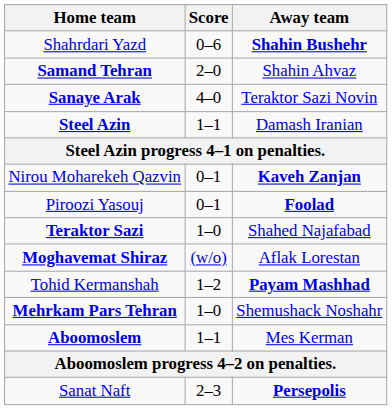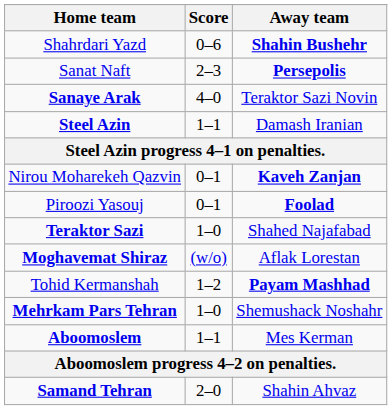 <table class="wikitable" style="text-align: center">
 <tr>
 </tr>
 <tr>
 <th>Home team</th>
 <th>Score</th>
 <th>Away team</th>
 </tr>
 <tr>
 <td><a href='#'>Shahrdari Yazd</a></td>
 <td>0–6</td>
 <td><strong><a href='#'>Shahin Bushehr</a></strong></td>
 </tr>
 <tr>
-<td><strong><a href='#'>Samand Tehran</a></strong></td>
-<td>2–0</td>
-<td><a href='#'>Shahin Ahvaz</a></td>
+<td><a href='#'>Sanat Naft</a></td>
+<td>2–3</td>
+<td><strong><a href='#'>Persepolis</a></strong></td>
 </tr>
 <tr>
 <td><strong><a href='#'>Sanaye Arak</a></strong></td>
 <td>4–0</td>
 <td><a href='#'>Teraktor Sazi Novin</a></td>
 </tr>
 <tr>
 <td><strong><a href='#'>Steel Azin</a></strong></td>
 <td>1–1</td>
 <td><a href='#'>Damash Iranian</a></td>
 </tr>
 <tr>
 <th colspan=3>Steel Azin progress 4–1 on penalties.</th>
 </tr>
 <tr>
 <td><a href='#'>Nirou Moharekeh Qazvin</a></td>
 <td>0–1</td>
 <td><strong><a href='#'>Kaveh Zanjan</a></strong></td>
 </tr>
 <tr>
 <td><a href='#'>Piroozi Yasouj</a></td>
 <td>0–1</td>
 <td><strong><a href='#'>Foolad</a></strong></td>
 </tr>
 <tr>
 <td><strong><a href='#'>Teraktor Sazi</a></strong></td>
 <td>1–0</td>
 <td><a href='#'>Shahed Najafabad</a></td>
 </tr>
 <tr>
 <td><strong><a href='#'>Moghavemat Shiraz</a></strong></td>
 <td><a href='#'>(w/o)</a></td>
 <td><a href='#'>Aflak Lorestan</a></td>
 </tr>
 <tr>
 <td><a href='#'>Tohid Kermanshah</a></td>
 <td>1–2</td>
 <td><strong><a href='#'>Payam Mashhad</a></strong></td>
 </tr>
 <tr>
 <td><strong><a href='#'>Mehrkam Pars Tehran</a></strong></td>
 <td>1–0</td>
 <td><a href='#'>Shemushack Noshahr</a></td>
 </tr>
 <tr>
 <td><strong><a href='#'>Aboomoslem</a></strong></td>
 <td>1–1</td>
 <td><a href='#'>Mes Kerman</a></td>
 </tr>
 <tr>
 <th colspan=3>Aboomoslem progress 4–2 on penalties.</th>
 </tr>
 <tr>
-<td><a href='#'>Sanat Naft</a></td>
-<td>2–3</td>
-<td><strong><a href='#'>Persepolis</a></strong></td>
+<td><strong><a href='#'>Samand Tehran</a></strong></td>
+<td>2–0</td>
+<td><a href='#'>Shahin Ahvaz</a></td>
 </tr>
 </table>
